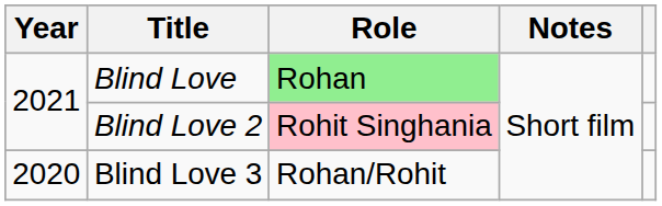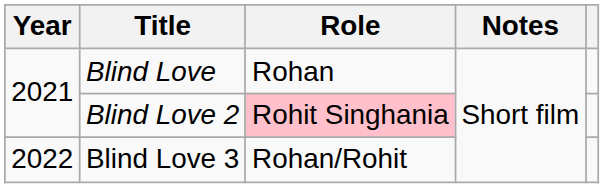 <table class="wikitable">
 <tr>
 <th>Year</th>
 <th>Title</th>
 <th>Role</th>
 <th>Notes</th>
 <th></th>
 </tr>
 <tr>
 <td rowspan="2">2021</td>
 <td><em>Blind Love</em></td>
-<td style="background: lightgreen;">Rohan</td>
+<td>Rohan</td>
 <td rowspan="3">Short film</td>
 <td></td>
 </tr>
 <tr>
 <td><em>Blind Love 2</em></td>
 <td style="background: pink;">Rohit Singhania</td>
 <td></td>
 </tr>
 <tr>
-<td>2020</td>
+<td>2022</td>
 <td>Blind Love 3</td>
 <td>Rohan/Rohit</td>
 <td></td>
 </tr>
 </table>
